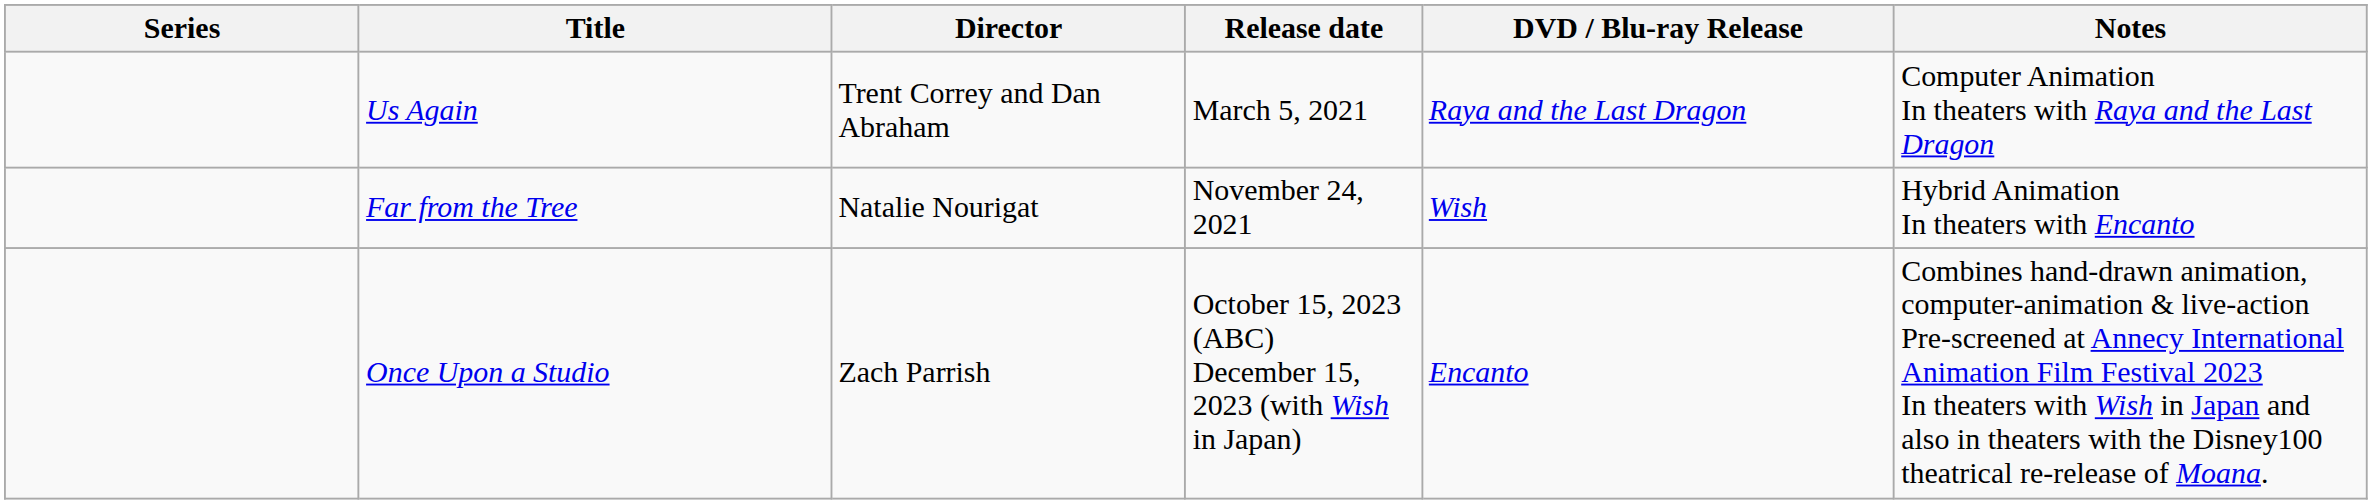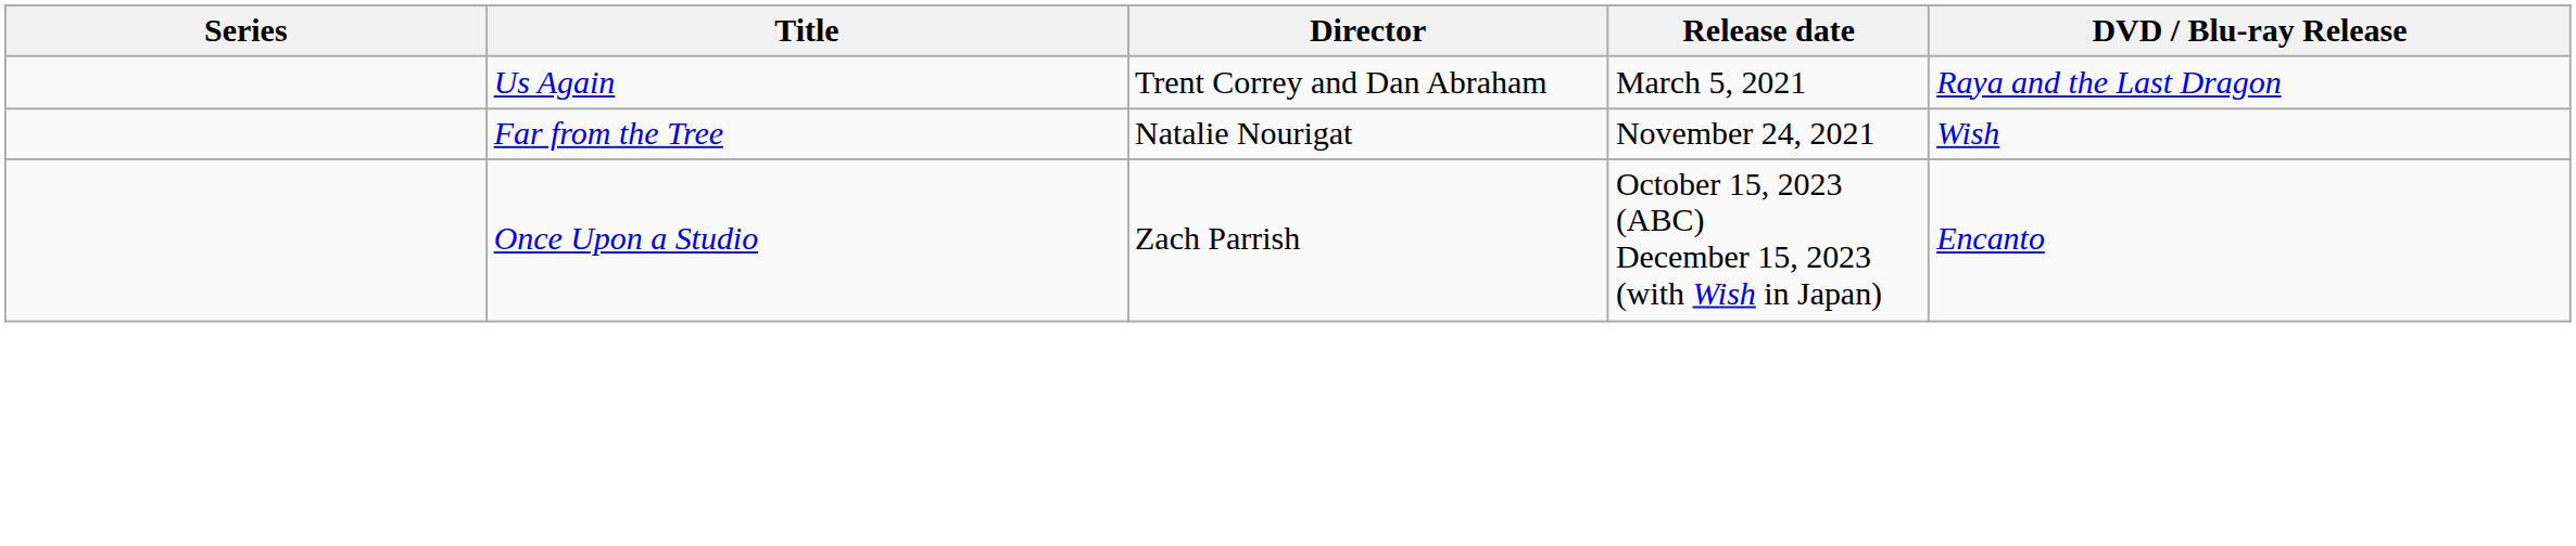 <table class="wikitable sortable" style="width:100%;">
 <tr>
 <th style="width:15%;">Series</th>
 <th style="width:20%;">Title</th>
 <th style="width:15%;">Director</th>
 <th style="width:10%;">Release date</th>
 <th style="width:20%;">DVD / Blu-ray Release</th>
-<th style="width:20%;">Notes</th>
 </tr>
 <tr>
 <td></td>
 <td><em><a href='#'>Us Again</a></em></td>
 <td>Trent Correy and Dan Abraham</td>
 <td>March 5, 2021</td>
 <td><em><a href='#'>Raya and the Last Dragon</a></em></td>
-<td>Computer Animation <br> In theaters with <em><a href='#'>Raya and the Last Dragon</a></em></td>
 </tr>
 <tr>
 <td></td>
 <td><em><a href='#'>Far from the Tree</a></em></td>
 <td>Natalie Nourigat</td>
 <td>November 24, 2021</td>
 <td><em><a href='#'>Wish</a></em></td>
-<td>Hybrid Animation <br> In theaters with <em><a href='#'>Encanto</a></em></td>
 </tr>
 <tr>
 <td></td>
 <td><em><a href='#'>Once Upon a Studio</a></em></td>
 <td>Zach Parrish</td>
 <td>October 15, 2023 (ABC)<br>December 15, 2023 (with <em><a href='#'>Wish</a></em> in Japan)</td>
 <td><em><a href='#'>Encanto</a></em></td>
-<td>Combines hand-drawn animation, computer-animation & live-action <br> Pre-screened at <a href='#'>Annecy International Animation Film Festival 2023</a><br>In theaters with <em><a href='#'>Wish</a></em> in <a href='#'>Japan</a> and also in theaters with the Disney100 theatrical re-release of <em><a href='#'>Moana</a></em>.</td>
 </tr>
 </table>
